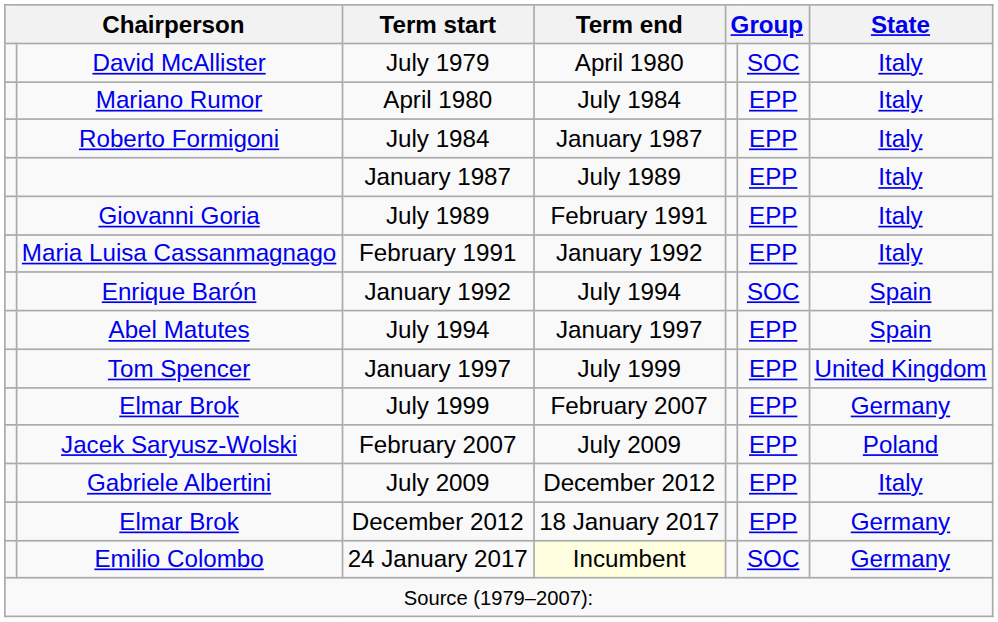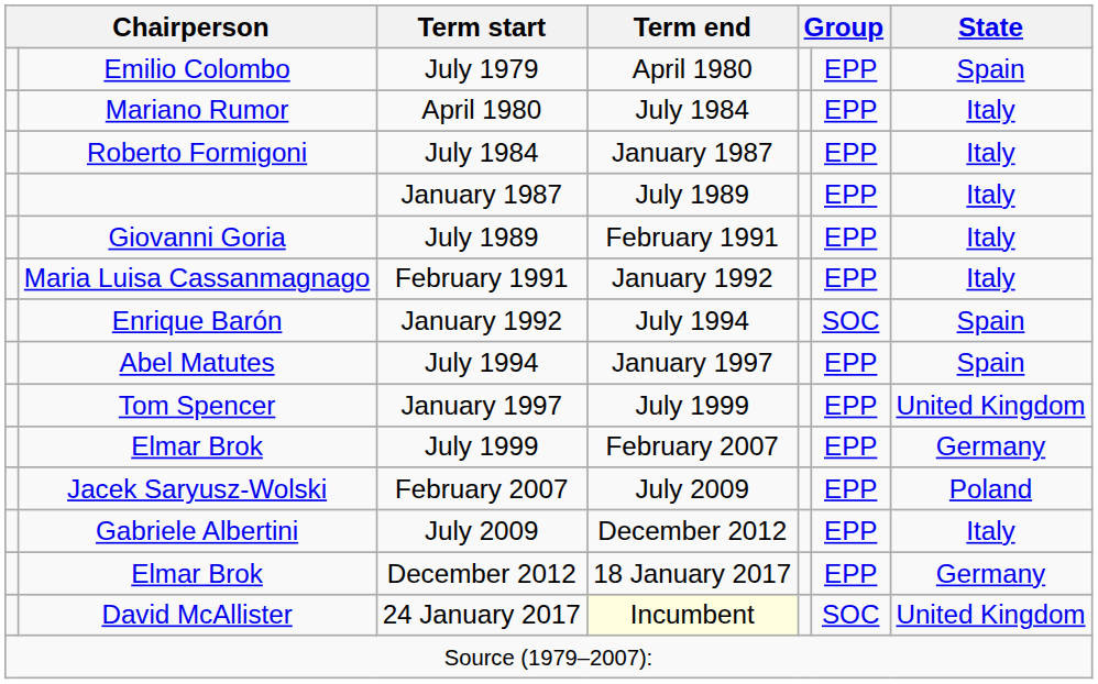 <table class="wikitable" style="text-align:center; font-size:90%">
 <tr>
 <th colspan=2>Chairperson</th>
 <th>Term start</th>
 <th>Term end</th>
 <th colspan=2><a href='#'>Group</a></th>
 <th><a href='#'>State</a></th>
 </tr>
 <tr>
 <td></td>
-<td><a href='#'>David McAllister</a></td>
+<td><a href='#'>Emilio Colombo</a></td>
 <td>July 1979</td>
 <td>April 1980</td>
 <td bgcolor=></td>
-<td><a href='#'>SOC</a></td>
-<td><a href='#'>Italy</a></td>
+<td><a href='#'>EPP</a></td>
+<td><a href='#'>Spain</a></td>
 </tr>
 <tr>
 <td></td>
 <td><a href='#'>Mariano Rumor</a></td>
 <td>April 1980</td>
 <td>July 1984</td>
 <td bgcolor=></td>
 <td><a href='#'>EPP</a></td>
 <td><a href='#'>Italy</a></td>
 </tr>
 <tr>
 <td></td>
 <td><a href='#'>Roberto Formigoni</a></td>
 <td>July 1984</td>
 <td>January 1987</td>
 <td bgcolor=></td>
 <td><a href='#'>EPP</a></td>
 <td><a href='#'>Italy</a></td>
 </tr>
 <tr>
 <td></td>
 <td></td>
 <td>January 1987</td>
 <td>July 1989</td>
 <td bgcolor=></td>
 <td><a href='#'>EPP</a></td>
 <td><a href='#'>Italy</a></td>
 </tr>
 <tr>
 <td></td>
 <td><a href='#'>Giovanni Goria</a></td>
 <td>July 1989</td>
 <td>February 1991</td>
 <td bgcolor=></td>
 <td><a href='#'>EPP</a></td>
 <td><a href='#'>Italy</a></td>
 </tr>
 <tr>
 <td></td>
 <td><a href='#'>Maria Luisa Cassanmagnago</a></td>
 <td>February 1991</td>
 <td>January 1992</td>
 <td bgcolor=></td>
 <td><a href='#'>EPP</a></td>
 <td><a href='#'>Italy</a></td>
 </tr>
 <tr>
 <td></td>
 <td><a href='#'>Enrique Barón</a></td>
 <td>January 1992</td>
 <td>July 1994</td>
 <td bgcolor=></td>
 <td><a href='#'>SOC</a></td>
 <td><a href='#'>Spain</a></td>
 </tr>
 <tr>
 <td></td>
 <td><a href='#'>Abel Matutes</a></td>
 <td>July 1994</td>
 <td>January 1997</td>
 <td bgcolor=></td>
 <td><a href='#'>EPP</a></td>
 <td><a href='#'>Spain</a></td>
 </tr>
 <tr>
 <td></td>
 <td><a href='#'>Tom Spencer</a></td>
 <td>January 1997</td>
 <td>July 1999</td>
 <td bgcolor=></td>
 <td><a href='#'>EPP</a></td>
 <td><a href='#'>United Kingdom</a></td>
 </tr>
 <tr>
 <td></td>
 <td><a href='#'>Elmar Brok</a></td>
 <td>July 1999</td>
 <td>February 2007</td>
 <td bgcolor=></td>
 <td><a href='#'>EPP</a></td>
 <td><a href='#'>Germany</a></td>
 </tr>
 <tr>
 <td></td>
 <td><a href='#'>Jacek Saryusz-Wolski</a></td>
 <td>February 2007</td>
 <td>July 2009</td>
 <td bgcolor=></td>
 <td><a href='#'>EPP</a></td>
 <td><a href='#'>Poland</a></td>
 </tr>
 <tr>
 <td></td>
 <td><a href='#'>Gabriele Albertini</a></td>
 <td>July 2009</td>
 <td>December 2012</td>
 <td bgcolor=></td>
 <td><a href='#'>EPP</a></td>
 <td><a href='#'>Italy</a></td>
 </tr>
 <tr>
 <td></td>
 <td><a href='#'>Elmar Brok</a></td>
 <td>December 2012</td>
 <td>18 January 2017</td>
 <td bgcolor=></td>
 <td><a href='#'>EPP</a></td>
 <td><a href='#'>Germany</a></td>
 </tr>
 <tr>
 <td></td>
-<td><a href='#'>Emilio Colombo</a></td>
+<td><a href='#'>David McAllister</a></td>
 <td>24 January 2017</td>
 <td style="background: lightyellow;">Incumbent</td>
 <td bgcolor=></td>
 <td><a href='#'>SOC</a></td>
-<td><a href='#'>Germany</a></td>
+<td><a href='#'>United Kingdom</a></td>
 </tr>
 <tr>
 <td colspan=7><small>Source (1979–2007): </small></td>
 </tr>
 </table>
